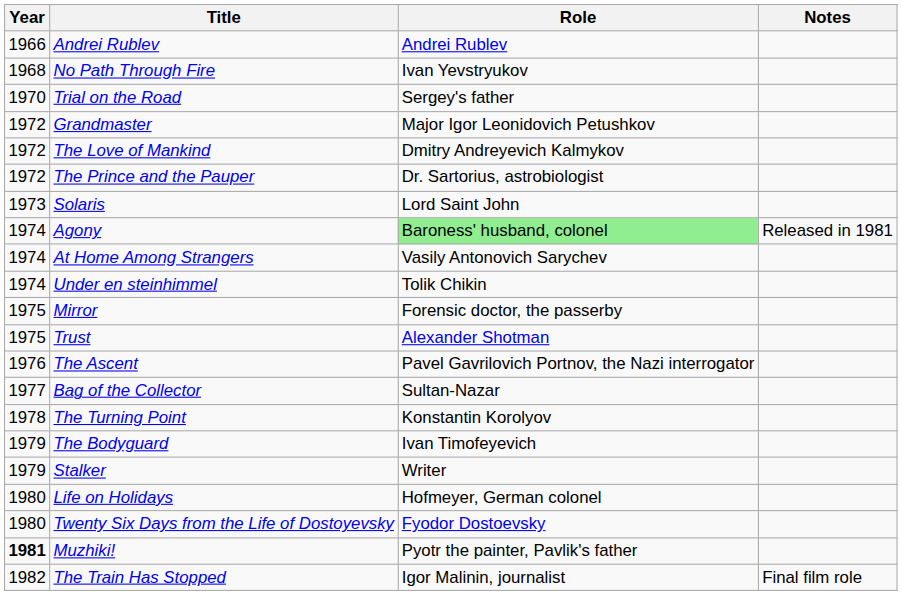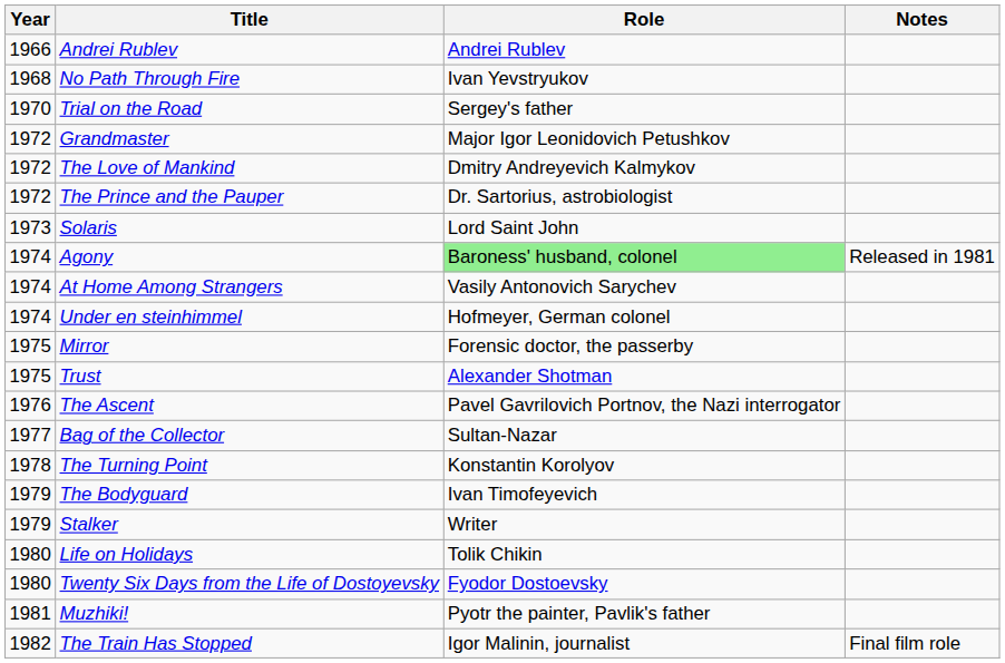 <table class="wikitable">
 <tr>
 <th>Year</th>
 <th>Title</th>
 <th>Role</th>
 <th>Notes</th>
 </tr>
 <tr>
 <td>1966</td>
 <td><em><a href='#'>Andrei Rublev</a></em></td>
 <td><a href='#'>Andrei Rublev</a></td>
 <td></td>
 </tr>
 <tr>
 <td>1968</td>
 <td><em><a href='#'>No Path Through Fire</a></em></td>
 <td>Ivan Yevstryukov</td>
 <td></td>
 </tr>
 <tr>
 <td>1970</td>
 <td><em><a href='#'>Trial on the Road</a></em></td>
 <td>Sergey's father</td>
 <td></td>
 </tr>
 <tr>
 <td>1972</td>
 <td><em><a href='#'>Grandmaster</a></em></td>
 <td>Major Igor Leonidovich Petushkov</td>
 <td></td>
 </tr>
 <tr>
 <td>1972</td>
 <td><em><a href='#'>The Love of Mankind</a></em></td>
 <td>Dmitry Andreyevich Kalmykov</td>
 <td></td>
 </tr>
 <tr>
 <td>1972</td>
 <td><em><a href='#'>The Prince and the Pauper</a></em></td>
 <td>Dr. Sartorius, astrobiologist</td>
 <td></td>
 </tr>
 <tr>
 <td>1973</td>
 <td><em><a href='#'>Solaris</a></em></td>
 <td>Lord Saint John</td>
 <td></td>
 </tr>
 <tr>
 <td>1974</td>
 <td><em><a href='#'>Agony</a></em></td>
 <td style="background: lightgreen;">Baroness' husband, colonel</td>
 <td>Released in 1981</td>
 </tr>
 <tr>
 <td>1974</td>
 <td><em><a href='#'>At Home Among Strangers</a></em></td>
 <td>Vasily Antonovich Sarychev</td>
 <td></td>
 </tr>
 <tr>
 <td>1974</td>
 <td><em><a href='#'>Under en steinhimmel</a></em></td>
-<td>Tolik Chikin</td>
+<td>Hofmeyer, German colonel</td>
 <td></td>
 </tr>
 <tr>
 <td>1975</td>
 <td><em><a href='#'>Mirror</a></em></td>
 <td>Forensic doctor, the passerby</td>
 <td></td>
 </tr>
 <tr>
 <td>1975</td>
 <td><em><a href='#'>Trust</a></em></td>
 <td><a href='#'>Alexander Shotman</a></td>
 <td></td>
 </tr>
 <tr>
 <td>1976</td>
 <td><em><a href='#'>The Ascent</a></em></td>
 <td>Pavel Gavrilovich Portnov, the Nazi interrogator</td>
 <td></td>
 </tr>
 <tr>
 <td>1977</td>
 <td><em><a href='#'>Bag of the Collector</a></em></td>
 <td>Sultan-Nazar</td>
 <td></td>
 </tr>
 <tr>
 <td>1978</td>
 <td><em><a href='#'>The Turning Point</a></em></td>
 <td>Konstantin Korolyov</td>
 <td></td>
 </tr>
 <tr>
 <td>1979</td>
 <td><em><a href='#'>The Bodyguard</a></em></td>
 <td>Ivan Timofeyevich</td>
 <td></td>
 </tr>
 <tr>
 <td>1979</td>
 <td><em><a href='#'>Stalker</a></em></td>
 <td>Writer</td>
 <td></td>
 </tr>
 <tr>
 <td>1980</td>
 <td><em><a href='#'>Life on Holidays</a></em></td>
-<td>Hofmeyer, German colonel</td>
+<td>Tolik Chikin</td>
 <td></td>
 </tr>
 <tr>
 <td>1980</td>
 <td><em><a href='#'>Twenty Six Days from the Life of Dostoyevsky</a></em></td>
 <td><a href='#'>Fyodor Dostoevsky</a></td>
 <td></td>
 </tr>
 <tr>
-<td><strong>1981</strong></td>
+<td>1981</td>
 <td><em><a href='#'>Muzhiki!</a></em></td>
 <td>Pyotr the painter, Pavlik's father</td>
 <td></td>
 </tr>
 <tr>
 <td>1982</td>
 <td><em><a href='#'>The Train Has Stopped</a></em></td>
 <td>Igor Malinin, journalist</td>
 <td>Final film role</td>
 </tr>
 </table>
